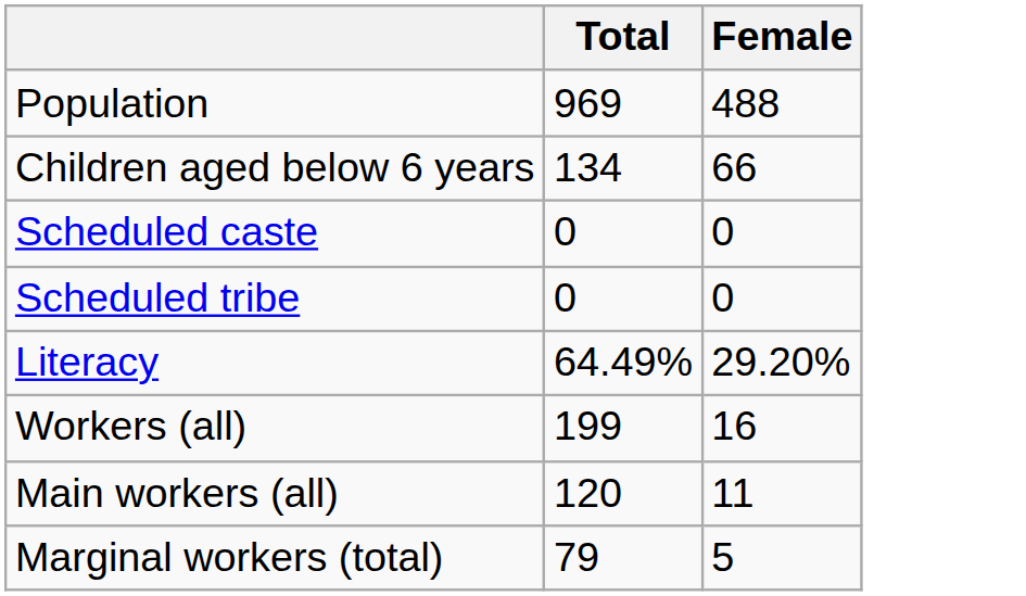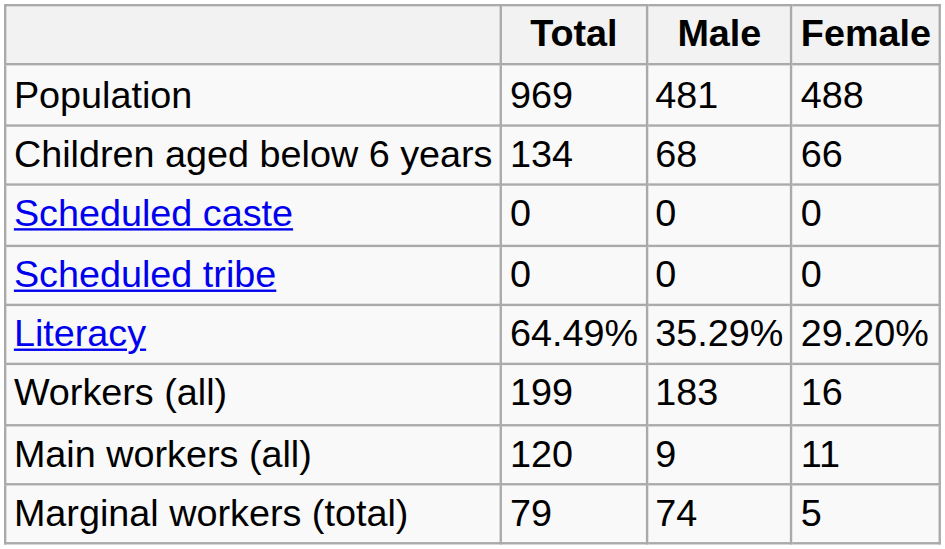 <table class="wikitable sortable">
 <tr>
 <th></th>
 <th>Total</th>
+<th>Male</th>
 <th>Female</th>
 </tr>
 <tr>
 <td>Population</td>
 <td>969</td>
+<td>481</td>
 <td>488</td>
 </tr>
 <tr>
 <td>Children aged below 6 years</td>
 <td>134</td>
+<td>68</td>
 <td>66</td>
 </tr>
 <tr>
 <td><a href='#'>Scheduled caste</a></td>
+<td>0</td>
 <td>0</td>
 <td>0</td>
 </tr>
 <tr>
 <td><a href='#'>Scheduled tribe</a></td>
 <td>0</td>
 <td>0</td>
+<td>0</td>
 </tr>
 <tr>
 <td><a href='#'>Literacy</a></td>
 <td>64.49%</td>
+<td>35.29%</td>
 <td>29.20%</td>
 </tr>
 <tr>
 <td>Workers (all)</td>
 <td>199</td>
+<td>183</td>
 <td>16</td>
 </tr>
 <tr>
 <td>Main workers (all)</td>
 <td>120</td>
+<td>9</td>
 <td>11</td>
 </tr>
 <tr>
 <td>Marginal workers (total)</td>
 <td>79</td>
+<td>74</td>
 <td>5</td>
 </tr>
 </table>
